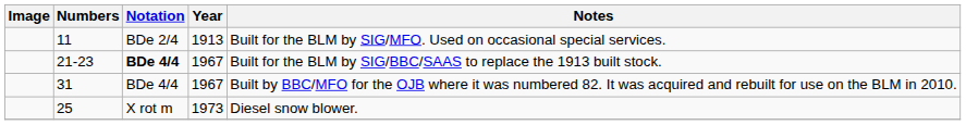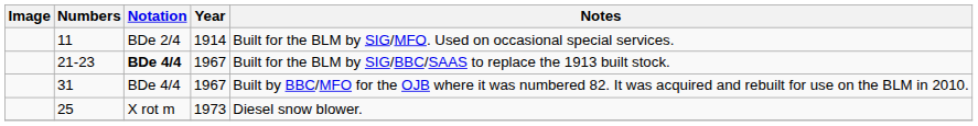 <table class="wikitable sortable">
 <tr>
 <th>Image</th>
 <th>Numbers</th>
 <th><a href='#'>Notation</a></th>
 <th>Year</th>
 <th>Notes</th>
 </tr>
 <tr>
 <td></td>
 <td>11</td>
 <td>BDe 2/4</td>
-<td>1913</td>
+<td>1914</td>
 <td>Built for the BLM by <a href='#'>SIG</a>/<a href='#'>MFO</a>. Used on occasional special services.</td>
 </tr>
 <tr>
 <td></td>
 <td>21-23</td>
 <td><strong>BDe 4/4</strong></td>
 <td>1967</td>
 <td>Built for the BLM by <a href='#'>SIG</a>/<a href='#'>BBC</a>/<a href='#'>SAAS</a> to replace the 1913 built stock.</td>
 </tr>
 <tr>
 <td></td>
 <td>31</td>
 <td>BDe 4/4</td>
 <td>1967</td>
 <td>Built by <a href='#'>BBC</a>/<a href='#'>MFO</a> for the <a href='#'>OJB</a> where it was numbered 82. It was acquired and rebuilt for use on the BLM in 2010.</td>
 </tr>
 <tr>
 <td></td>
 <td>25</td>
 <td>X rot m</td>
 <td>1973</td>
 <td>Diesel snow blower.</td>
 </tr>
 <tr>
 </tr>
 </table>
